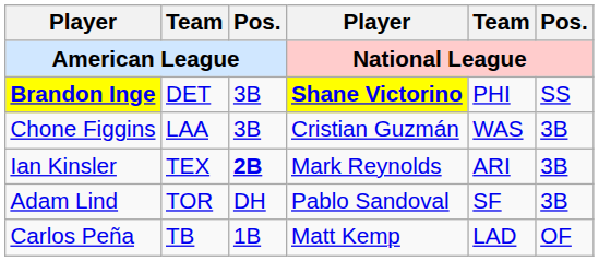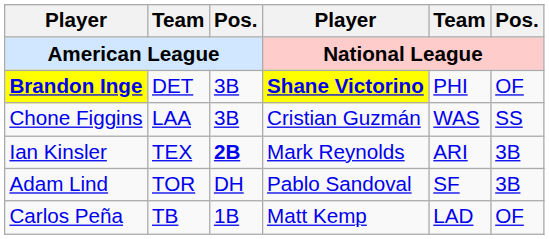 <table class="wikitable">
 <tr>
 <th>Player</th>
 <th>Team</th>
 <th>Pos.</th>
 <th>Player</th>
 <th>Team</th>
 <th>Pos.</th>
 </tr>
 <tr>
 <th colspan="3" style="background:#d0e7ff;">American League</th>
 <th colspan="3" style="background:#fcc;">National League</th>
 </tr>
 <tr>
 <td style="background:yellow;"><strong><a href='#'>Brandon Inge</a></strong></td>
 <td><a href='#'>DET</a></td>
 <td><a href='#'>3B</a></td>
 <td style="background:yellow;"><strong><a href='#'>Shane Victorino</a></strong></td>
 <td><a href='#'>PHI</a></td>
-<td><a href='#'>SS</a></td>
+<td><a href='#'>OF</a></td>
 </tr>
 <tr>
 <td><a href='#'>Chone Figgins</a></td>
 <td><a href='#'>LAA</a></td>
 <td><a href='#'>3B</a></td>
 <td><a href='#'>Cristian Guzmán</a></td>
 <td><a href='#'>WAS</a></td>
-<td><a href='#'>3B</a></td>
+<td><a href='#'>SS</a></td>
 </tr>
 <tr>
 <td><a href='#'>Ian Kinsler</a></td>
 <td><a href='#'>TEX</a></td>
 <td><strong><a href='#'>2B</a></strong></td>
 <td><a href='#'>Mark Reynolds</a></td>
 <td><a href='#'>ARI</a></td>
 <td><a href='#'>3B</a></td>
 </tr>
 <tr>
 <td><a href='#'>Adam Lind</a></td>
 <td><a href='#'>TOR</a></td>
 <td><a href='#'>DH</a></td>
 <td><a href='#'>Pablo Sandoval</a></td>
 <td><a href='#'>SF</a></td>
 <td><a href='#'>3B</a></td>
 </tr>
 <tr>
 <td><a href='#'>Carlos Peña</a></td>
 <td><a href='#'>TB</a></td>
 <td><a href='#'>1B</a></td>
 <td><a href='#'>Matt Kemp</a></td>
 <td><a href='#'>LAD</a></td>
 <td><a href='#'>OF</a></td>
 </tr>
 </table>
